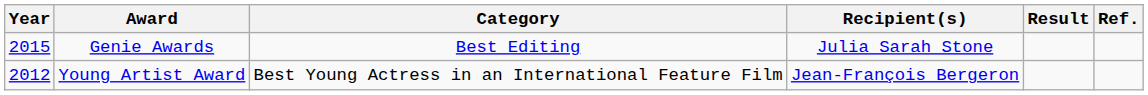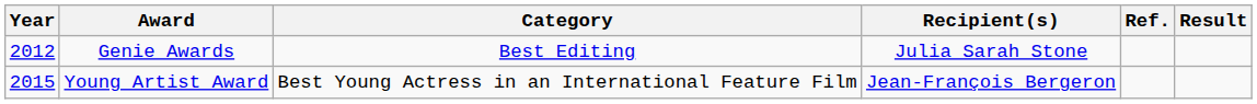 <table class=wikitable style="text-align:center" 90%">
 <tr>
 <th>Year</th>
 <th>Award</th>
 <th>Category</th>
 <th>Recipient(s)</th>
+<th>Ref.</th>
 <th>Result</th>
-<th>Ref.</th>
 </tr>
 <tr>
-<td><a href='#'>2015</a></td>
+<td><a href='#'>2012</a></td>
 <td><a href='#'>Genie Awards</a></td>
 <td><a href='#'>Best Editing</a></td>
 <td><a href='#'>Julia Sarah Stone</a></td>
 <td></td>
 <td></td>
 </tr>
 <tr>
-<td><a href='#'>2012</a></td>
+<td><a href='#'>2015</a></td>
 <td><a href='#'>Young Artist Award</a></td>
 <td>Best Young Actress in an International Feature Film</td>
 <td><a href='#'>Jean-François Bergeron</a></td>
 <td></td>
 <td></td>
 </tr>
 </table>
